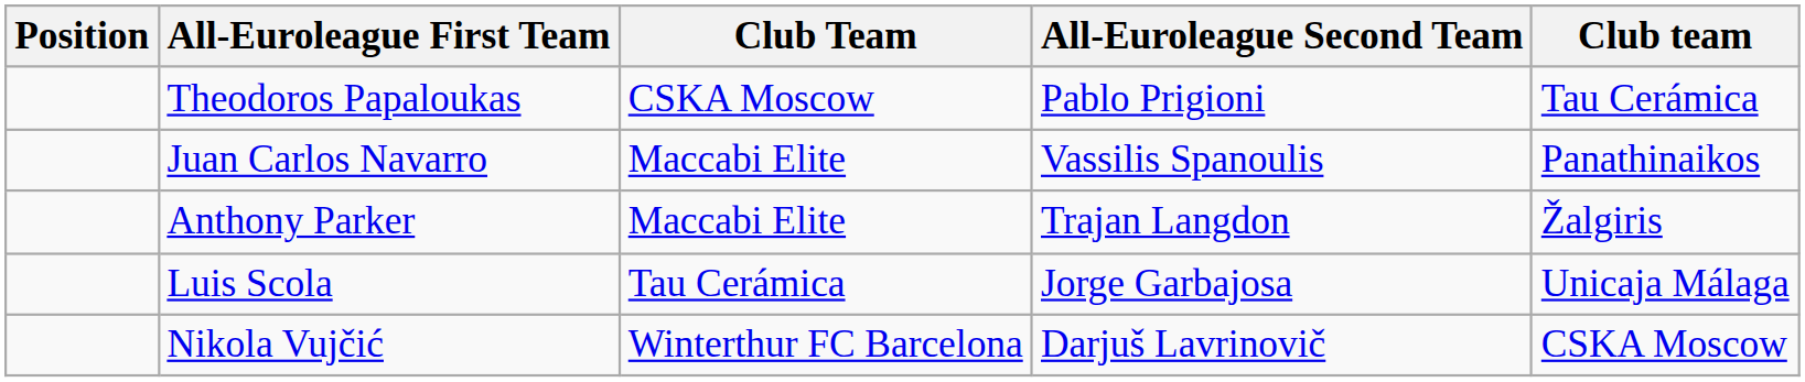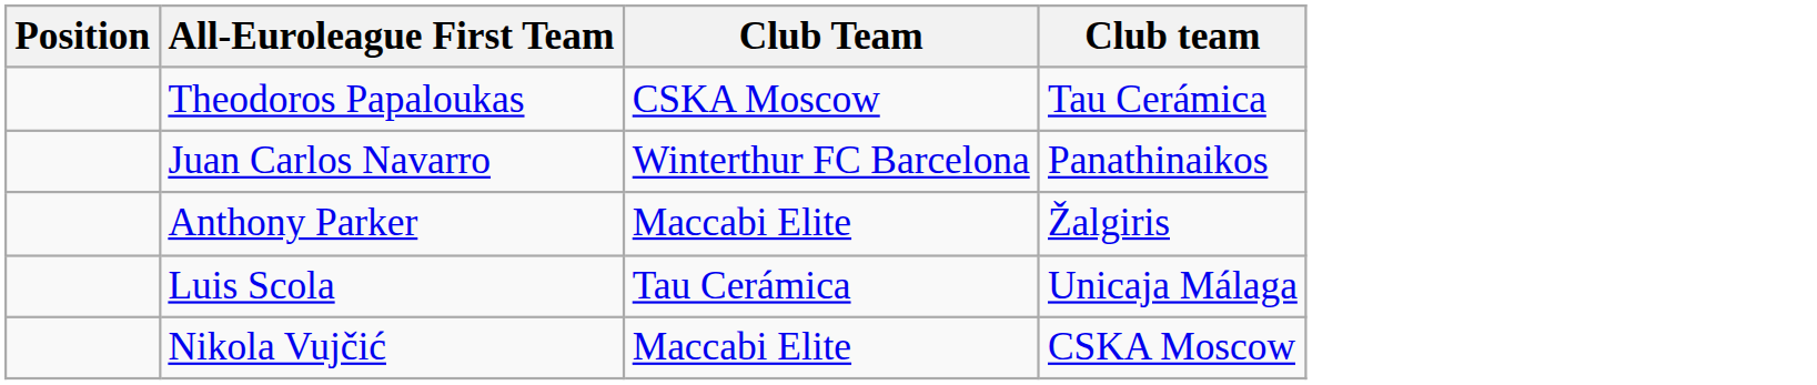 <table | class="wikitable sortable">
 <tr>
 <th>Position</th>
 <th>All-Euroleague First Team</th>
 <th>Club Team</th>
-<th>All-Euroleague Second Team</th>
 <th>Club team</th>
 </tr>
 <tr>
 <td></td>
 <td> <a href='#'>Theodoros Papaloukas</a></td>
 <td> <a href='#'>CSKA Moscow</a></td>
-<td> <a href='#'>Pablo Prigioni</a></td>
 <td> <a href='#'>Tau Cerámica</a></td>
 </tr>
 <tr>
 <td></td>
 <td> <a href='#'>Juan Carlos Navarro</a></td>
-<td> <a href='#'>Maccabi Elite</a></td>
-<td> <a href='#'>Vassilis Spanoulis</a></td>
+<td> <a href='#'>Winterthur FC Barcelona</a></td>
 <td> <a href='#'>Panathinaikos</a></td>
 </tr>
 <tr>
 <td></td>
 <td> <a href='#'>Anthony Parker</a></td>
 <td> <a href='#'>Maccabi Elite</a></td>
-<td> <a href='#'>Trajan Langdon</a></td>
 <td> <a href='#'>Žalgiris</a></td>
 </tr>
 <tr>
 <td></td>
 <td> <a href='#'>Luis Scola</a></td>
 <td> <a href='#'>Tau Cerámica</a></td>
-<td> <a href='#'>Jorge Garbajosa</a></td>
 <td> <a href='#'>Unicaja Málaga</a></td>
 </tr>
 <tr>
 <td></td>
 <td> <a href='#'>Nikola Vujčić</a></td>
-<td> <a href='#'>Winterthur FC Barcelona</a></td>
-<td> <a href='#'>Darjuš Lavrinovič</a></td>
+<td> <a href='#'>Maccabi Elite</a></td>
 <td> <a href='#'>CSKA Moscow</a></td>
 </tr>
 </table>
